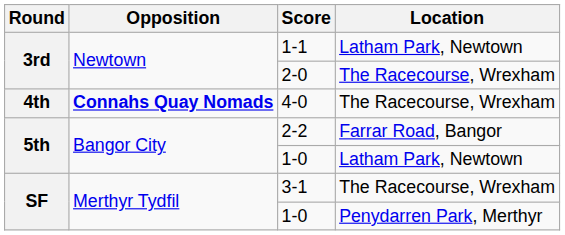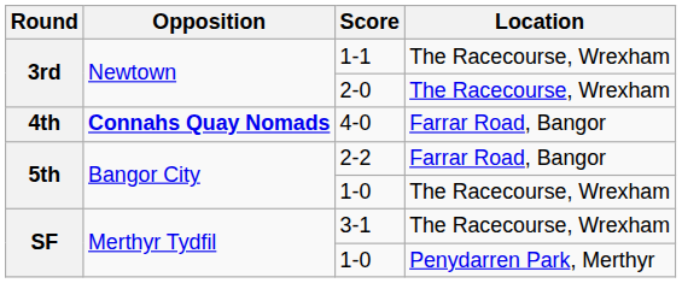 <table class="wikitable">
 <tr>
 <th>Round</th>
 <th>Opposition</th>
 <th>Score</th>
 <th>Location</th>
 </tr>
 <tr>
 <th rowspan="2">3rd</th>
 <td rowspan="2"><a href='#'>Newtown</a></td>
 <td>1-1</td>
-<td><a href='#'>Latham Park</a>, Newtown</td>
+<td>The Racecourse, Wrexham</td>
 </tr>
 <tr>
 <td>2-0</td>
 <td><a href='#'>The Racecourse</a>, Wrexham</td>
 </tr>
 <tr>
 <th>4th</th>
 <td><strong><a href='#'>Connahs Quay Nomads</a></strong></td>
 <td>4-0</td>
-<td>The Racecourse, Wrexham</td>
+<td><a href='#'>Farrar Road</a>, Bangor</td>
 </tr>
 <tr>
 <th rowspan="2">5th</th>
 <td rowspan="2"><a href='#'>Bangor City</a></td>
 <td>2-2</td>
 <td><a href='#'>Farrar Road</a>, Bangor</td>
 </tr>
 <tr>
 <td>1-0</td>
-<td><a href='#'>Latham Park</a>, Newtown</td>
+<td>The Racecourse, Wrexham</td>
 </tr>
 <tr>
 <th rowspan="2">SF</th>
 <td rowspan="2"><a href='#'>Merthyr Tydfil</a></td>
 <td>3-1</td>
 <td>The Racecourse, Wrexham</td>
 </tr>
 <tr>
 <td>1-0</td>
 <td><a href='#'>Penydarren Park</a>, Merthyr</td>
 </tr>
 </table>
